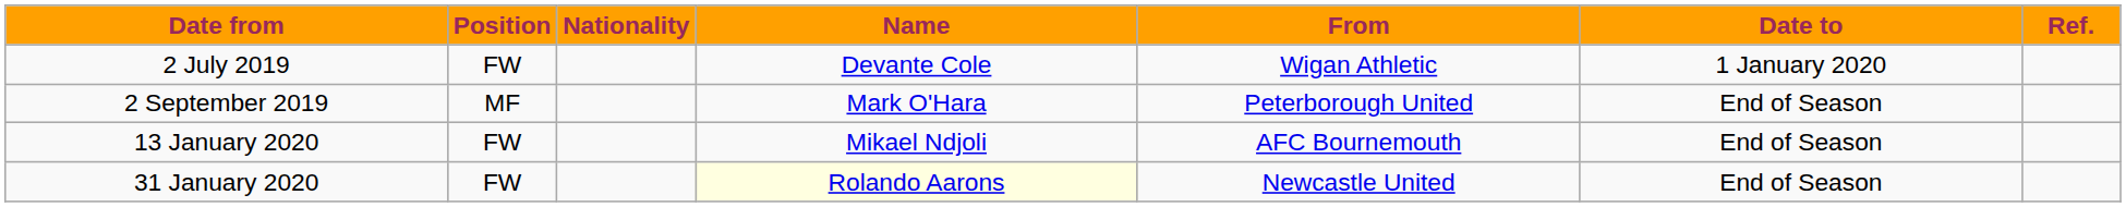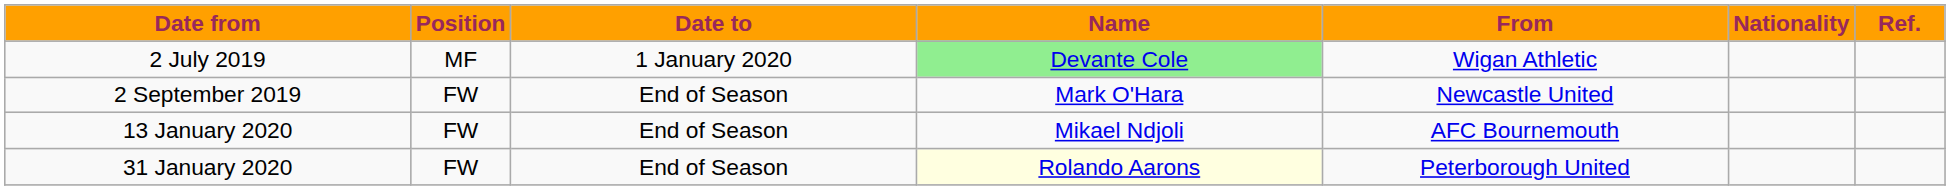 <table class="wikitable"  style="text-align:center; font-size:90%; ">
 <tr>
 <th style="background:#ffa000; color:#98285c; width:250px;">Date from</th>
 <th style="background:#ffa000; color:#98285c; width:50px;">Position</th>
-<th style="background:#ffa000; color:#98285c; width:50px;">Nationality</th>
+<th style="background:#ffa000; color:#98285c; width:250px;">Date to</th>
 <th style="background:#ffa000; color:#98285c; width:250px;">Name</th>
 <th style="background:#ffa000; color:#98285c; width:250px;">From</th>
-<th style="background:#ffa000; color:#98285c; width:250px;">Date to</th>
+<th style="background:#ffa000; color:#98285c; width:50px;">Nationality</th>
 <th style="background:#ffa000; color:#98285c; width:50px;">Ref.</th>
 </tr>
 <tr>
 <td>2 July 2019</td>
-<td>FW</td>
+<td>MF</td>
+<td>1 January 2020</td>
+<td style="background: lightgreen;"><a href='#'>Devante Cole</a></td>
+<td><a href='#'>Wigan Athletic</a></td>
 <td></td>
-<td><a href='#'>Devante Cole</a></td>
-<td><a href='#'>Wigan Athletic</a></td>
-<td>1 January 2020</td>
 <td></td>
 </tr>
 <tr>
 <td>2 September 2019</td>
-<td>MF</td>
+<td>FW</td>
+<td>End of Season</td>
+<td><a href='#'>Mark O'Hara</a></td>
+<td><a href='#'>Newcastle United</a></td>
 <td></td>
-<td><a href='#'>Mark O'Hara</a></td>
-<td><a href='#'>Peterborough United</a></td>
-<td>End of Season</td>
 <td></td>
 </tr>
 <tr>
 <td>13 January 2020</td>
 <td>FW</td>
-<td></td>
+<td>End of Season</td>
 <td><a href='#'>Mikael Ndjoli</a></td>
 <td><a href='#'>AFC Bournemouth</a></td>
-<td>End of Season</td>
+<td></td>
 <td></td>
 </tr>
 <tr>
 <td>31 January 2020</td>
 <td>FW</td>
+<td>End of Season</td>
+<td style="background: lightyellow;"><a href='#'>Rolando Aarons</a></td>
+<td><a href='#'>Peterborough United</a></td>
 <td></td>
-<td style="background: lightyellow;"><a href='#'>Rolando Aarons</a></td>
-<td><a href='#'>Newcastle United</a></td>
-<td>End of Season</td>
 <td></td>
 </tr>
 </table>
